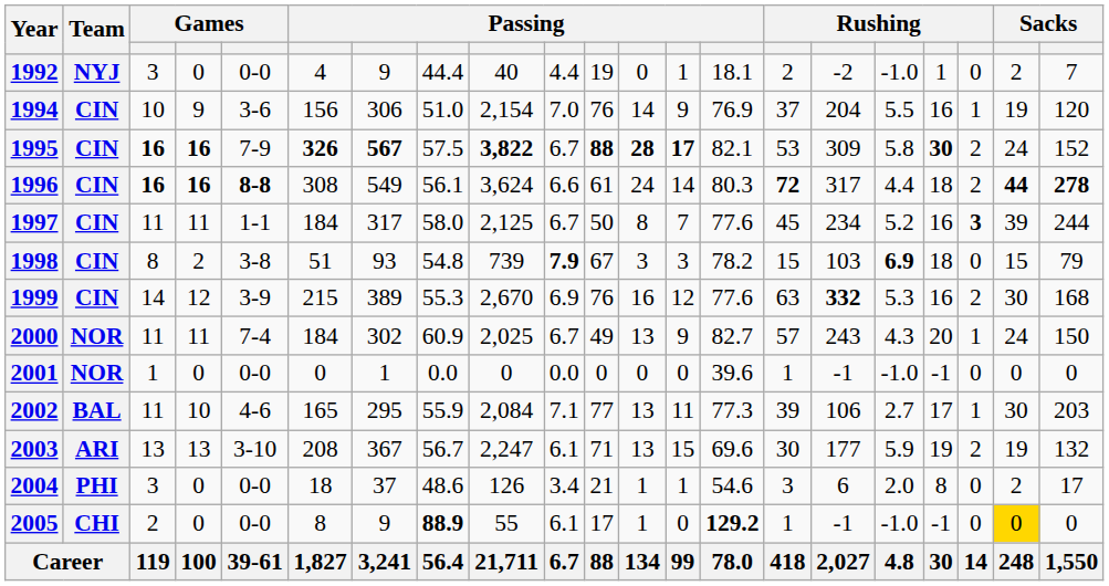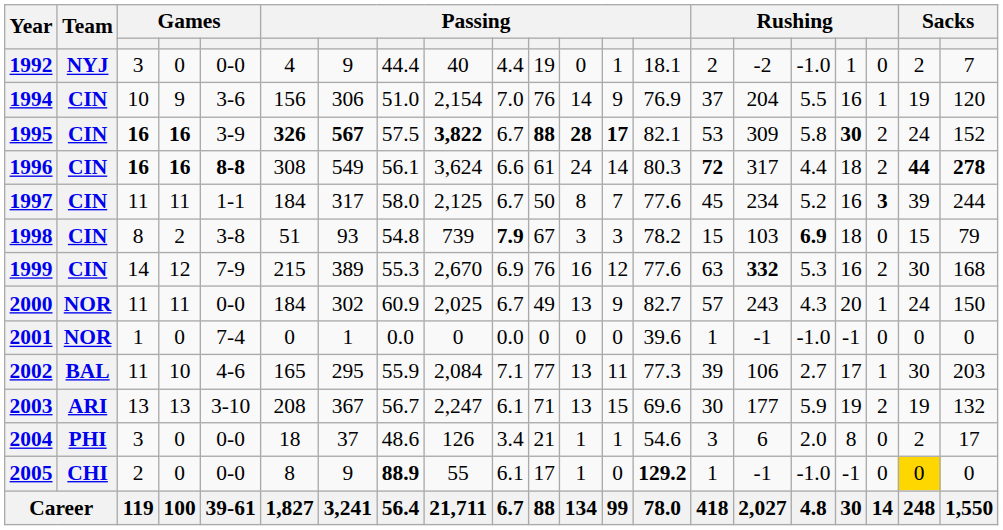 <table class="wikitable" style="text-align:center;">
 <tr>
 <th rowspan="2">Year</th>
 <th rowspan="2">Team</th>
 <th colspan="3">Games</th>
 <th colspan="9">Passing</th>
 <th colspan="5">Rushing</th>
 <th colspan="2">Sacks</th>
 </tr>
 <tr>
 <th></th>
 <th></th>
 <th></th>
 <th></th>
 <th></th>
 <th></th>
 <th></th>
 <th></th>
 <th></th>
 <th></th>
 <th></th>
 <th></th>
 <th></th>
 <th></th>
 <th></th>
 <th></th>
 <th></th>
 <th></th>
 <th></th>
 </tr>
 <tr>
 <th><a href='#'>1992</a></th>
 <th><a href='#'>NYJ</a></th>
 <td>3</td>
 <td>0</td>
 <td>0-0</td>
 <td>4</td>
 <td>9</td>
 <td>44.4</td>
 <td>40</td>
 <td>4.4</td>
 <td>19</td>
 <td>0</td>
 <td>1</td>
 <td>18.1</td>
 <td>2</td>
 <td>-2</td>
 <td>-1.0</td>
 <td>1</td>
 <td>0</td>
 <td>2</td>
 <td>7</td>
 </tr>
 <tr>
 <th><a href='#'>1994</a></th>
 <th><a href='#'>CIN</a></th>
 <td>10</td>
 <td>9</td>
 <td>3-6</td>
 <td>156</td>
 <td>306</td>
 <td>51.0</td>
 <td>2,154</td>
 <td>7.0</td>
 <td>76</td>
 <td>14</td>
 <td>9</td>
 <td>76.9</td>
 <td>37</td>
 <td>204</td>
 <td>5.5</td>
 <td>16</td>
 <td>1</td>
 <td>19</td>
 <td>120</td>
 </tr>
 <tr>
 <th><a href='#'>1995</a></th>
 <th><a href='#'>CIN</a></th>
 <td><strong>16</strong></td>
 <td><strong>16</strong></td>
-<td>7-9</td>
+<td>3-9</td>
 <td><strong>326</strong></td>
 <td><strong>567</strong></td>
 <td>57.5</td>
 <td><strong>3,822</strong></td>
 <td>6.7</td>
 <td><strong>88</strong></td>
 <td><strong>28</strong></td>
 <td><strong>17</strong></td>
 <td>82.1</td>
 <td>53</td>
 <td>309</td>
 <td>5.8</td>
 <td><strong>30</strong></td>
 <td>2</td>
 <td>24</td>
 <td>152</td>
 </tr>
 <tr>
 <th><a href='#'>1996</a></th>
 <th><a href='#'>CIN</a></th>
 <td><strong>16</strong></td>
 <td><strong>16</strong></td>
 <td><strong>8-8</strong></td>
 <td>308</td>
 <td>549</td>
 <td>56.1</td>
 <td>3,624</td>
 <td>6.6</td>
 <td>61</td>
 <td>24</td>
 <td>14</td>
 <td>80.3</td>
 <td><strong>72</strong></td>
 <td>317</td>
 <td>4.4</td>
 <td>18</td>
 <td>2</td>
 <td><strong>44</strong></td>
 <td><strong>278</strong></td>
 </tr>
 <tr>
 <th><a href='#'>1997</a></th>
 <th><a href='#'>CIN</a></th>
 <td>11</td>
 <td>11</td>
 <td>1-1</td>
 <td>184</td>
 <td>317</td>
 <td>58.0</td>
 <td>2,125</td>
 <td>6.7</td>
 <td>50</td>
 <td>8</td>
 <td>7</td>
 <td>77.6</td>
 <td>45</td>
 <td>234</td>
 <td>5.2</td>
 <td>16</td>
 <td><strong>3</strong></td>
 <td>39</td>
 <td>244</td>
 </tr>
 <tr>
 <th><a href='#'>1998</a></th>
 <th><a href='#'>CIN</a></th>
 <td>8</td>
 <td>2</td>
 <td>3-8</td>
 <td>51</td>
 <td>93</td>
 <td>54.8</td>
 <td>739</td>
 <td><strong>7.9</strong></td>
 <td>67</td>
 <td>3</td>
 <td>3</td>
 <td>78.2</td>
 <td>15</td>
 <td>103</td>
 <td><strong>6.9</strong></td>
 <td>18</td>
 <td>0</td>
 <td>15</td>
 <td>79</td>
 </tr>
 <tr>
 <th><a href='#'>1999</a></th>
 <th><a href='#'>CIN</a></th>
 <td>14</td>
 <td>12</td>
-<td>3-9</td>
+<td>7-9</td>
 <td>215</td>
 <td>389</td>
 <td>55.3</td>
 <td>2,670</td>
 <td>6.9</td>
 <td>76</td>
 <td>16</td>
 <td>12</td>
 <td>77.6</td>
 <td>63</td>
 <td><strong>332</strong></td>
 <td>5.3</td>
 <td>16</td>
 <td>2</td>
 <td>30</td>
 <td>168</td>
 </tr>
 <tr>
 <th><a href='#'>2000</a></th>
 <th><a href='#'>NOR</a></th>
 <td>11</td>
 <td>11</td>
-<td>7-4</td>
+<td>0-0</td>
 <td>184</td>
 <td>302</td>
 <td>60.9</td>
 <td>2,025</td>
 <td>6.7</td>
 <td>49</td>
 <td>13</td>
 <td>9</td>
 <td>82.7</td>
 <td>57</td>
 <td>243</td>
 <td>4.3</td>
 <td>20</td>
 <td>1</td>
 <td>24</td>
 <td>150</td>
 </tr>
 <tr>
 <th><a href='#'>2001</a></th>
 <th><a href='#'>NOR</a></th>
 <td>1</td>
 <td>0</td>
-<td>0-0</td>
+<td>7-4</td>
 <td>0</td>
 <td>1</td>
 <td>0.0</td>
 <td>0</td>
 <td>0.0</td>
 <td>0</td>
 <td>0</td>
 <td>0</td>
 <td>39.6</td>
 <td>1</td>
 <td>-1</td>
 <td>-1.0</td>
 <td>-1</td>
 <td>0</td>
 <td>0</td>
 <td>0</td>
 </tr>
 <tr>
 <th><a href='#'>2002</a></th>
 <th><a href='#'>BAL</a></th>
 <td>11</td>
 <td>10</td>
 <td>4-6</td>
 <td>165</td>
 <td>295</td>
 <td>55.9</td>
 <td>2,084</td>
 <td>7.1</td>
 <td>77</td>
 <td>13</td>
 <td>11</td>
 <td>77.3</td>
 <td>39</td>
 <td>106</td>
 <td>2.7</td>
 <td>17</td>
 <td>1</td>
 <td>30</td>
 <td>203</td>
 </tr>
 <tr>
 <th><a href='#'>2003</a></th>
 <th><a href='#'>ARI</a></th>
 <td>13</td>
 <td>13</td>
 <td>3-10</td>
 <td>208</td>
 <td>367</td>
 <td>56.7</td>
 <td>2,247</td>
 <td>6.1</td>
 <td>71</td>
 <td>13</td>
 <td>15</td>
 <td>69.6</td>
 <td>30</td>
 <td>177</td>
 <td>5.9</td>
 <td>19</td>
 <td>2</td>
 <td>19</td>
 <td>132</td>
 </tr>
 <tr>
 <th><a href='#'>2004</a></th>
 <th><a href='#'>PHI</a></th>
 <td>3</td>
 <td>0</td>
 <td>0-0</td>
 <td>18</td>
 <td>37</td>
 <td>48.6</td>
 <td>126</td>
 <td>3.4</td>
 <td>21</td>
 <td>1</td>
 <td>1</td>
 <td>54.6</td>
 <td>3</td>
 <td>6</td>
 <td>2.0</td>
 <td>8</td>
 <td>0</td>
 <td>2</td>
 <td>17</td>
 </tr>
 <tr>
 <th><a href='#'>2005</a></th>
 <th><a href='#'>CHI</a></th>
 <td>2</td>
 <td>0</td>
 <td>0-0</td>
 <td>8</td>
 <td>9</td>
 <td><strong>88.9</strong></td>
 <td>55</td>
 <td>6.1</td>
 <td>17</td>
 <td>1</td>
 <td>0</td>
 <td><strong>129.2</strong></td>
 <td>1</td>
 <td>-1</td>
 <td>-1.0</td>
 <td>-1</td>
 <td>0</td>
 <td style="background: gold;">0</td>
 <td>0</td>
 </tr>
 <tr>
 <th colspan="2">Career</th>
 <th>119</th>
 <th>100</th>
 <th>39-61</th>
 <th>1,827</th>
 <th>3,241</th>
 <th>56.4</th>
 <th>21,711</th>
 <th>6.7</th>
 <th>88</th>
 <th>134</th>
 <th>99</th>
 <th>78.0</th>
 <th>418</th>
 <th>2,027</th>
 <th>4.8</th>
 <th>30</th>
 <th>14</th>
 <th>248</th>
 <th>1,550</th>
 </tr>
 </table>
